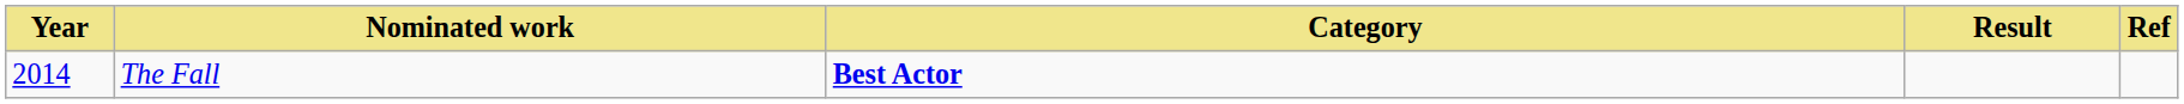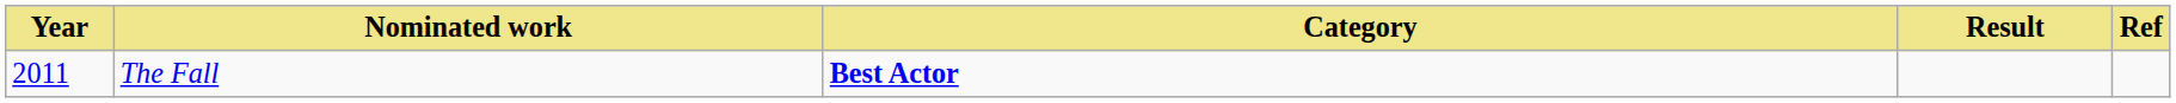 <table class="wikitable" width="95%">
 <tr>
 <th style="background:#F0E68C" width="5%">Year</th>
 <th style="background:#F0E68C" width="33%">Nominated work</th>
 <th style="background:#F0E68C" width="50%">Category</th>
 <th style="background:#F0E68C" width="10%">Result</th>
 <th style="background:#F0E68C" width="2%">Ref</th>
 </tr>
 <tr>
-<td><a href='#'>2014</a></td>
+<td><a href='#'>2011</a></td>
 <td><em><a href='#'>The Fall</a></em></td>
 <td><strong><a href='#'>Best Actor</a></strong></td>
 <td></td>
 <td></td>
 </tr>
 </table>
